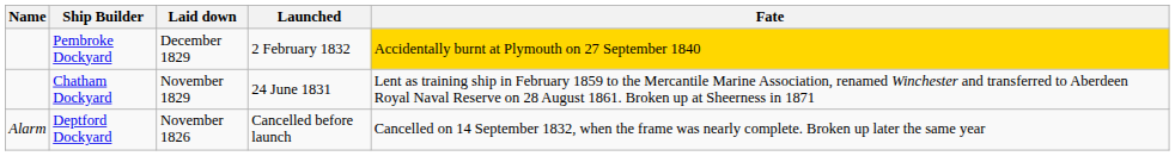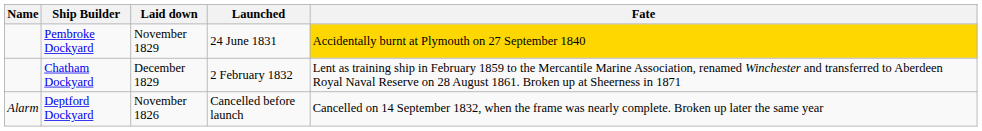 <table class="wikitable" style="text-align:left">
 <tr>
 <th>Name</th>
 <th>Ship Builder</th>
 <th>Laid down</th>
 <th>Launched</th>
 <th>Fate</th>
 </tr>
 <tr>
 <td></td>
 <td><a href='#'>Pembroke Dockyard</a></td>
-<td>December 1829</td>
-<td>2 February 1832</td>
+<td>November 1829</td>
+<td>24 June 1831</td>
 <td style="background: gold;">Accidentally burnt at Plymouth on 27 September 1840</td>
 </tr>
 <tr>
 <td></td>
 <td><a href='#'>Chatham Dockyard</a></td>
-<td>November 1829</td>
-<td>24 June 1831</td>
+<td>December 1829</td>
+<td>2 February 1832</td>
 <td>Lent as training ship in February 1859 to the Mercantile Marine Association, renamed <em>Winchester</em> and transferred to Aberdeen Royal Naval Reserve on 28 August 1861. Broken up at Sheerness in 1871</td>
 </tr>
 <tr>
 <td><em>Alarm</em></td>
 <td><a href='#'>Deptford Dockyard</a></td>
 <td>November 1826</td>
 <td>Cancelled before launch</td>
 <td>Cancelled on 14 September 1832, when the frame was nearly complete. Broken up later the same year</td>
 </tr>
 </table>
